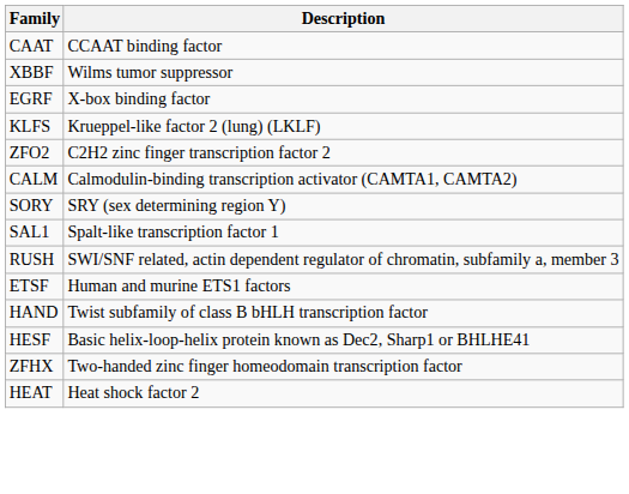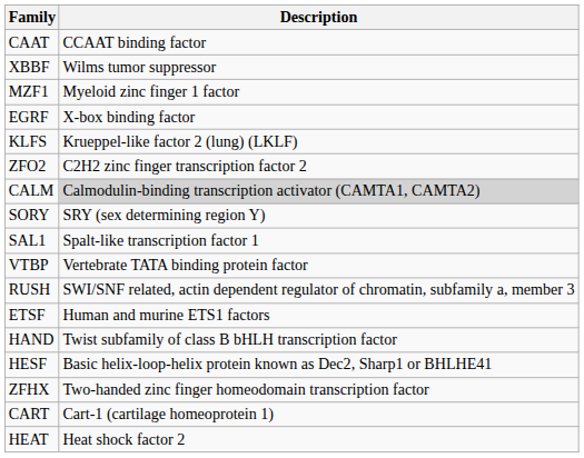 <table class="wikitable">
 <tr>
 <th>Family</th>
 <th>Description</th>
 </tr>
 <tr>
 <td>CAAT</td>
 <td>CCAAT binding factor</td>
 </tr>
 <tr>
 <td>XBBF</td>
 <td>Wilms tumor suppressor</td>
+</tr>
+<tr>
+<td>MZF1</td>
+<td>Myeloid zinc finger 1 factor</td>
 </tr>
 <tr>
 <td>EGRF</td>
 <td>X-box binding factor</td>
 </tr>
 <tr>
 <td>KLFS</td>
 <td>Krueppel-like factor 2 (lung) (LKLF)</td>
 </tr>
 <tr>
 <td>ZFO2</td>
 <td>C2H2 zinc finger transcription factor 2</td>
 </tr>
 <tr>
 <td>CALM</td>
-<td>Calmodulin-binding transcription activator (CAMTA1, CAMTA2)</td>
+<td style="background: lightgrey;">Calmodulin-binding transcription activator (CAMTA1, CAMTA2)</td>
 </tr>
 <tr>
 <td>SORY</td>
 <td>SRY (sex determining region Y)</td>
 </tr>
 <tr>
 <td>SAL1</td>
 <td>Spalt-like transcription factor 1</td>
+</tr>
+<tr>
+<td>VTBP</td>
+<td>Vertebrate TATA binding protein factor</td>
 </tr>
 <tr>
 <td>RUSH</td>
 <td>SWI/SNF related, actin dependent regulator of chromatin, subfamily a, member 3</td>
 </tr>
 <tr>
 <td>ETSF</td>
 <td>Human and murine ETS1 factors</td>
 </tr>
 <tr>
 <td>HAND</td>
 <td>Twist subfamily of class B bHLH transcription factor</td>
 </tr>
 <tr>
 <td>HESF</td>
 <td>Basic helix-loop-helix protein known as Dec2, Sharp1 or BHLHE41</td>
 </tr>
 <tr>
 <td>ZFHX</td>
 <td>Two-handed zinc finger homeodomain transcription factor</td>
 </tr>
 <tr>
+<td>CART</td>
+<td>Cart-1 (cartilage homeoprotein 1)</td>
+</tr>
+<tr>
 <td>HEAT</td>
 <td>Heat shock factor 2</td>
 </tr>
 </table>
